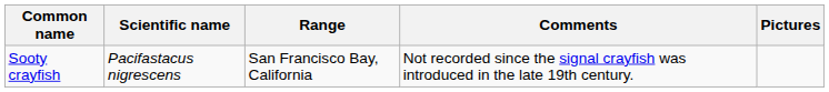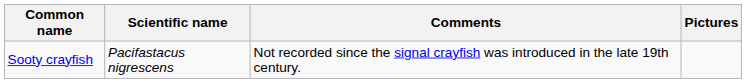 <table class="wikitable">
 <tr>
 <th>Common name</th>
 <th>Scientific name</th>
-<th>Range</th>
 <th class="unsortable">Comments</th>
 <th>Pictures</th>
 </tr>
 <tr>
 <td><a href='#'>Sooty crayfish</a></td>
 <td><em>Pacifastacus nigrescens</em></td>
-<td>San Francisco Bay, California</td>
 <td>Not recorded since the <a href='#'>signal crayfish</a> was introduced in the late 19th century.</td>
 <td></td>
 </tr>
 </table>
